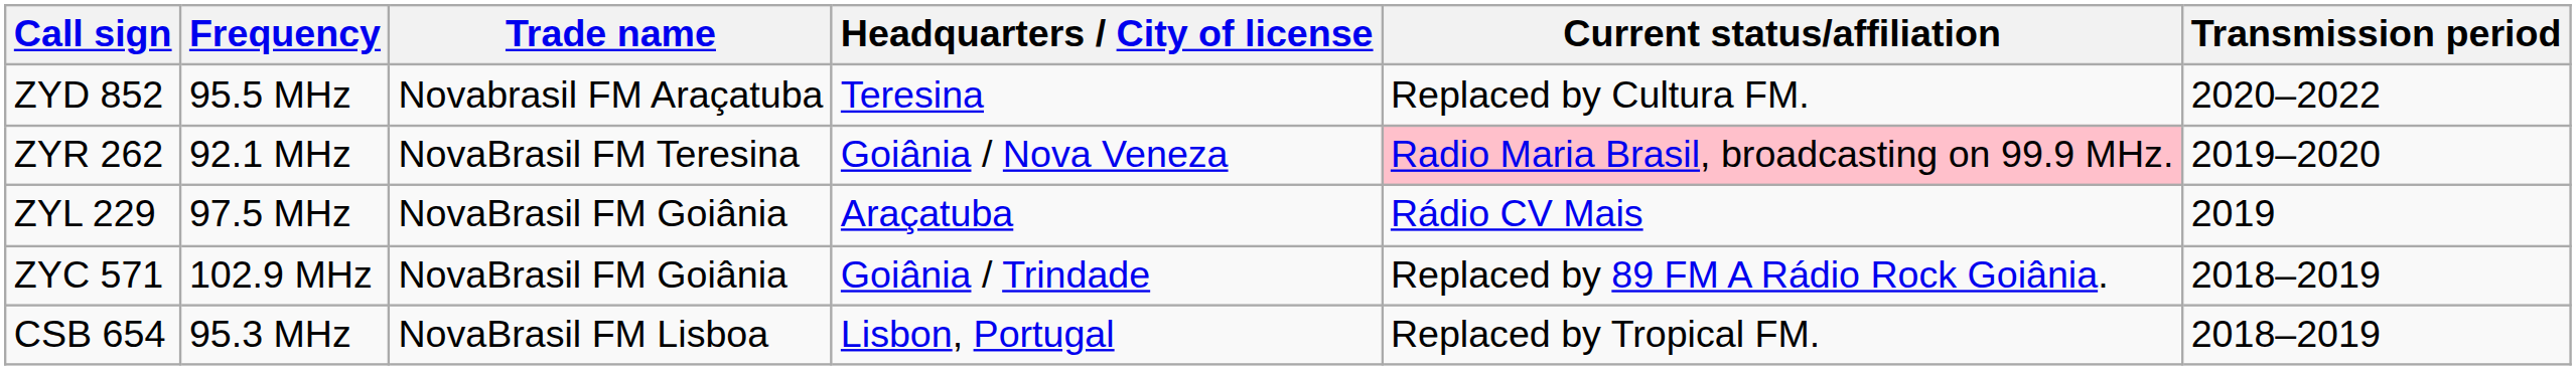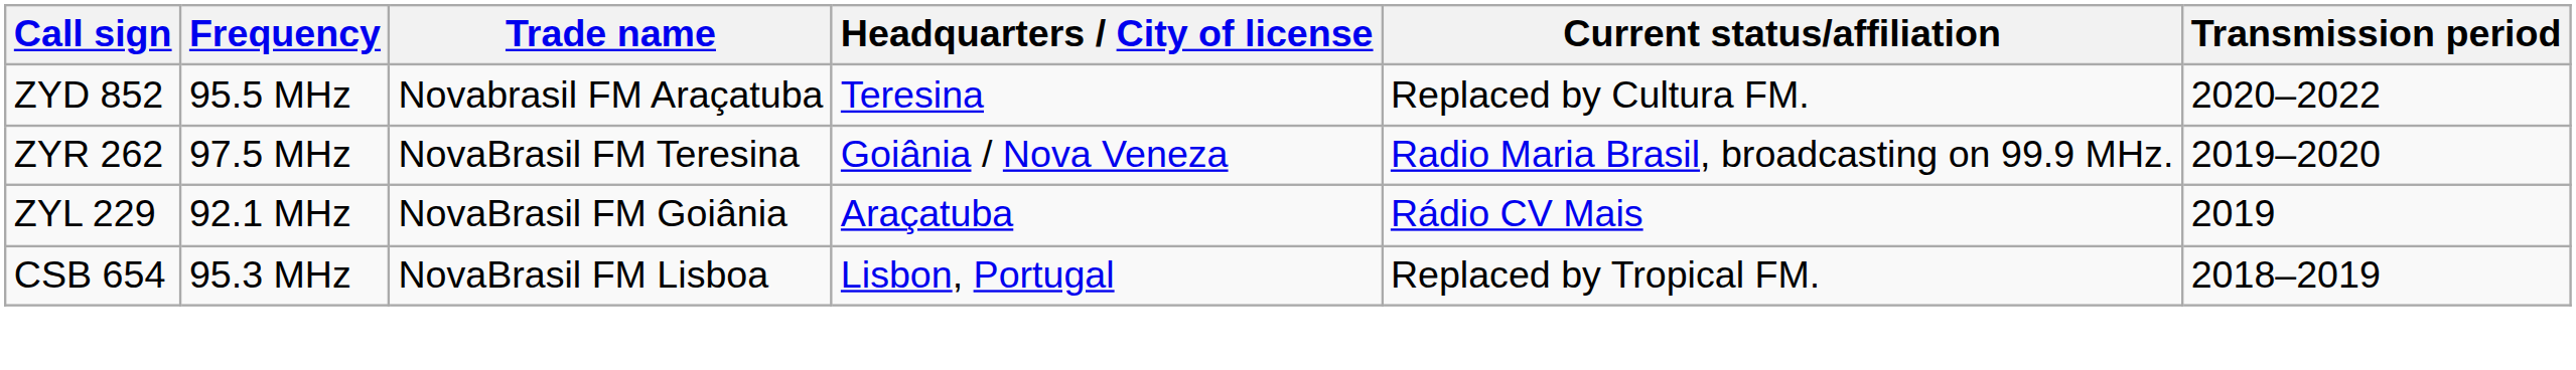 <table class="wikitable sortable">
 <tr>
 <th><a href='#'>Call sign</a></th>
 <th data-sort-type="number"><a href='#'>Frequency</a></th>
 <th><a href='#'>Trade name</a></th>
 <th>Headquarters / <a href='#'>City of license</a></th>
 <th>Current status/affiliation</th>
 <th>Transmission period</th>
 </tr>
 <tr>
 <td>ZYD 852</td>
 <td>95.5 MHz</td>
 <td>Novabrasil FM Araçatuba</td>
 <td><a href='#'>Teresina</a></td>
 <td>Replaced by Cultura FM.</td>
 <td>2020–2022</td>
 </tr>
 <tr>
 <td>ZYR 262</td>
-<td>92.1 MHz</td>
+<td>97.5 MHz</td>
 <td>NovaBrasil FM Teresina</td>
 <td><a href='#'>Goiânia</a> / <a href='#'>Nova Veneza</a></td>
-<td style="background: pink;"><a href='#'>Radio Maria Brasil</a>, broadcasting on 99.9 MHz.</td>
+<td><a href='#'>Radio Maria Brasil</a>, broadcasting on 99.9 MHz.</td>
 <td>2019–2020</td>
 </tr>
 <tr>
 <td>ZYL 229</td>
-<td>97.5 MHz</td>
+<td>92.1 MHz</td>
 <td>NovaBrasil FM Goiânia</td>
 <td><a href='#'>Araçatuba</a></td>
 <td><a href='#'>Rádio CV Mais</a></td>
 <td>2019</td>
-</tr>
-<tr>
-<td>ZYC 571</td>
-<td>102.9 MHz</td>
-<td>NovaBrasil FM Goiânia</td>
-<td><a href='#'>Goiânia</a> / <a href='#'>Trindade</a></td>
-<td>Replaced by <a href='#'>89 FM A Rádio Rock Goiânia</a>.</td>
-<td>2018–2019</td>
 </tr>
 <tr>
 <td>CSB 654</td>
 <td>95.3 MHz</td>
 <td>NovaBrasil FM Lisboa</td>
 <td><a href='#'>Lisbon</a>, <a href='#'>Portugal</a></td>
 <td>Replaced by Tropical FM.</td>
 <td>2018–2019</td>
 </tr>
 </table>
